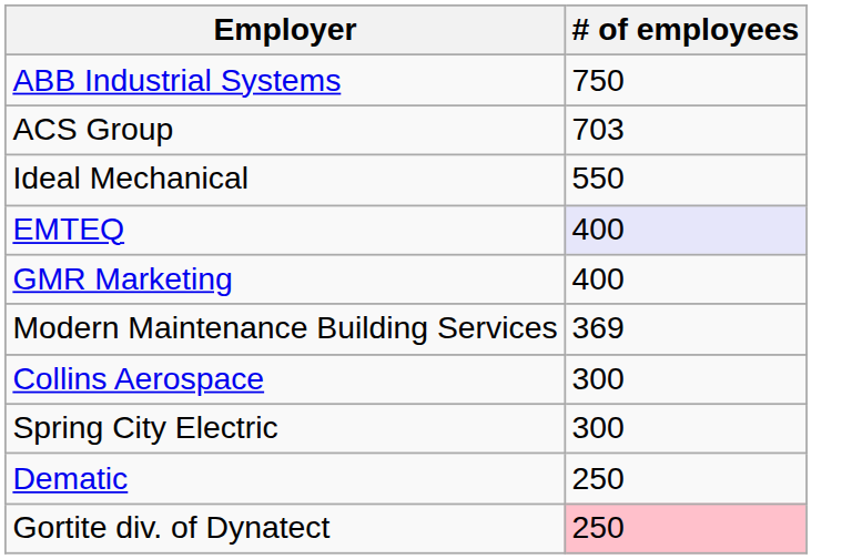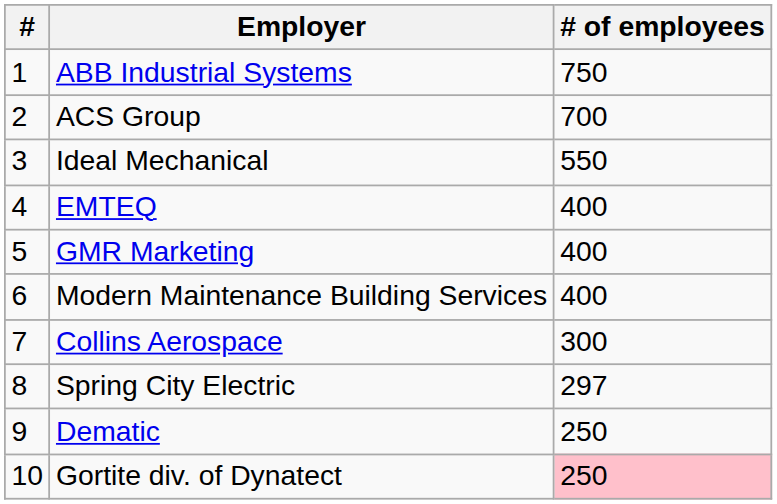 <table class="wikitable">
 <tr>
+<th>#</th>
 <th>Employer</th>
 <th># of employees</th>
 </tr>
 <tr>
+<td>1</td>
 <td><a href='#'>ABB Industrial Systems</a></td>
 <td>750</td>
 </tr>
 <tr>
+<td>2</td>
 <td>ACS Group</td>
-<td>703</td>
+<td>700</td>
 </tr>
 <tr>
+<td>3</td>
 <td>Ideal Mechanical</td>
 <td>550</td>
 </tr>
 <tr>
+<td>4</td>
 <td><a href='#'>EMTEQ</a></td>
-<td style="background: lavender;">400</td>
+<td>400</td>
 </tr>
 <tr>
+<td>5</td>
 <td><a href='#'>GMR Marketing</a></td>
 <td>400</td>
 </tr>
 <tr>
+<td>6</td>
 <td>Modern Maintenance Building Services</td>
-<td>369</td>
+<td>400</td>
 </tr>
 <tr>
+<td>7</td>
 <td><a href='#'>Collins Aerospace</a></td>
 <td>300</td>
 </tr>
 <tr>
+<td>8</td>
 <td>Spring City Electric</td>
-<td>300</td>
+<td>297</td>
 </tr>
 <tr>
+<td>9</td>
 <td><a href='#'>Dematic</a></td>
 <td>250</td>
 </tr>
 <tr>
+<td>10</td>
 <td>Gortite div. of Dynatect</td>
 <td style="background: pink;">250</td>
 </tr>
 </table>
